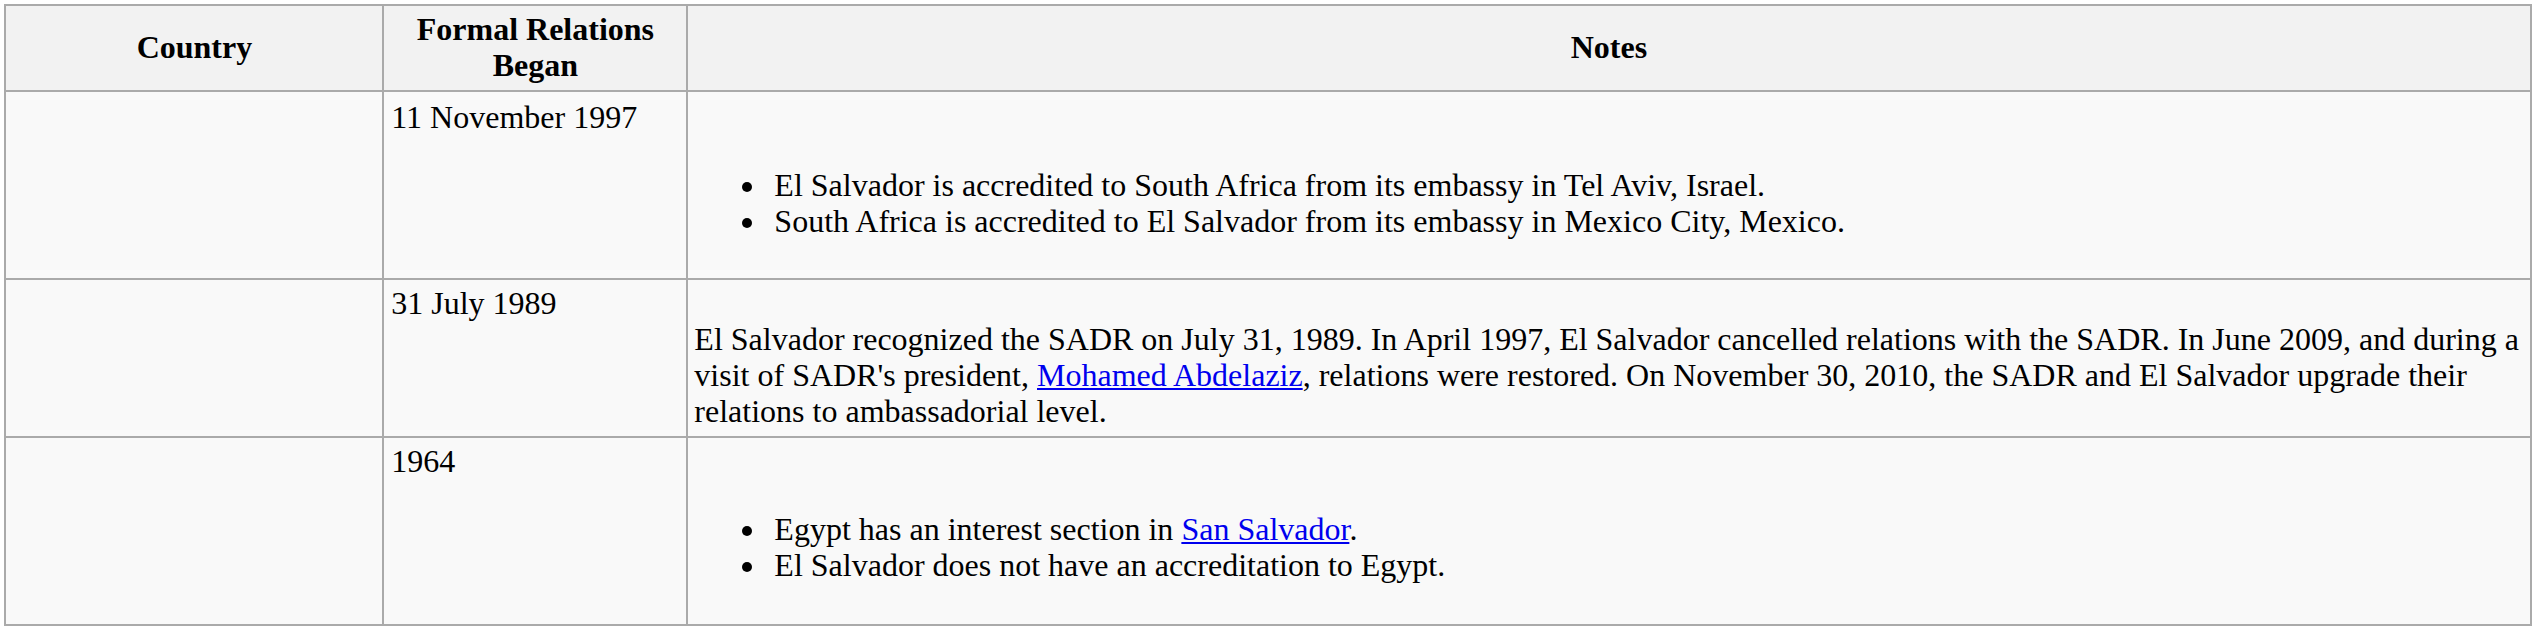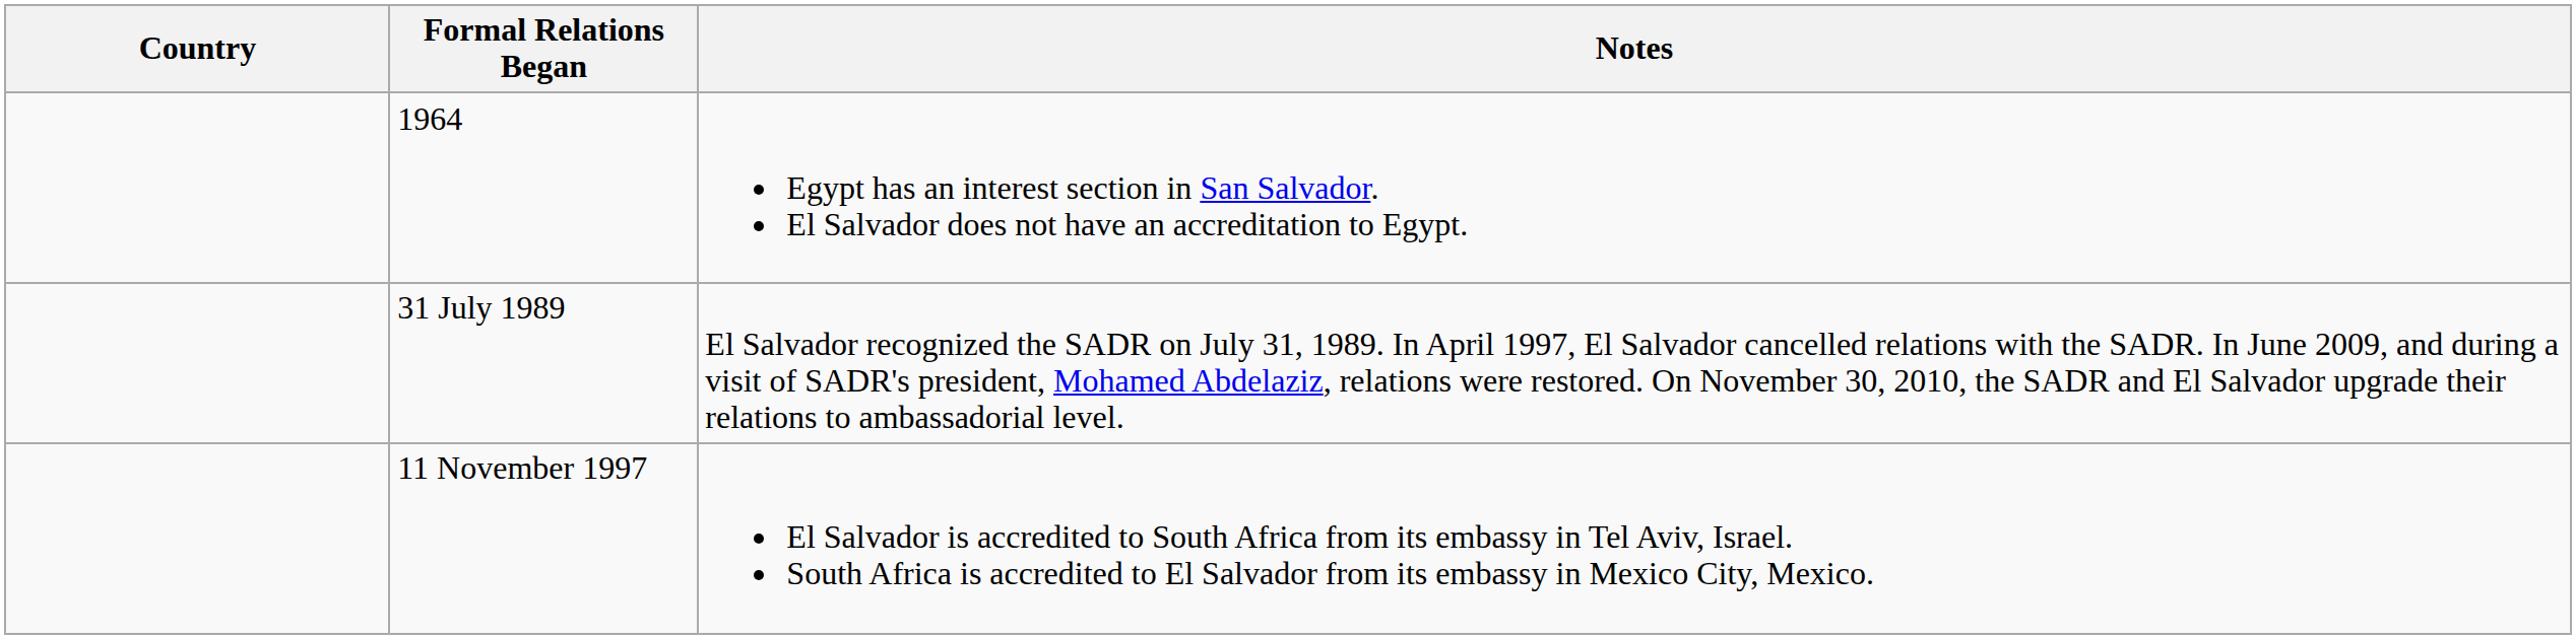 <table class="wikitable sortable" style="width:100%; margin:auto;">
 <tr>
 <th style="width:15%;">Country</th>
 <th style="width:12%;">Formal Relations Began</th>
 <th>Notes</th>
 </tr>
 <tr valign="top">
 <td></td>
-<td>11 November 1997</td>
-<td><br><ul><li>El Salvador is accredited to South Africa from its embassy in Tel Aviv, Israel.</li><li>South Africa is accredited to El Salvador from its embassy in Mexico City, Mexico.</li></ul></td>
+<td>1964</td>
+<td><br><ul><li>Egypt has an interest section in <a href='#'>San Salvador</a>.</li><li>El Salvador does not have an accreditation to Egypt.</li></ul></td>
 </tr>
 <tr valign="top">
 <td></td>
 <td>31 July 1989</td>
 <td><br>El Salvador recognized the SADR on July 31, 1989. In April 1997, El Salvador cancelled relations with the SADR. In June 2009, and during a visit of SADR's president, <a href='#'>Mohamed Abdelaziz</a>, relations were restored. On November 30, 2010, the SADR and El Salvador upgrade their relations to ambassadorial level.</td>
 </tr>
 <tr valign="top">
 <td></td>
-<td>1964</td>
-<td><br><ul><li>Egypt has an interest section in <a href='#'>San Salvador</a>.</li><li>El Salvador does not have an accreditation to Egypt.</li></ul></td>
+<td>11 November 1997</td>
+<td><br><ul><li>El Salvador is accredited to South Africa from its embassy in Tel Aviv, Israel.</li><li>South Africa is accredited to El Salvador from its embassy in Mexico City, Mexico.</li></ul></td>
 </tr>
 </table>
